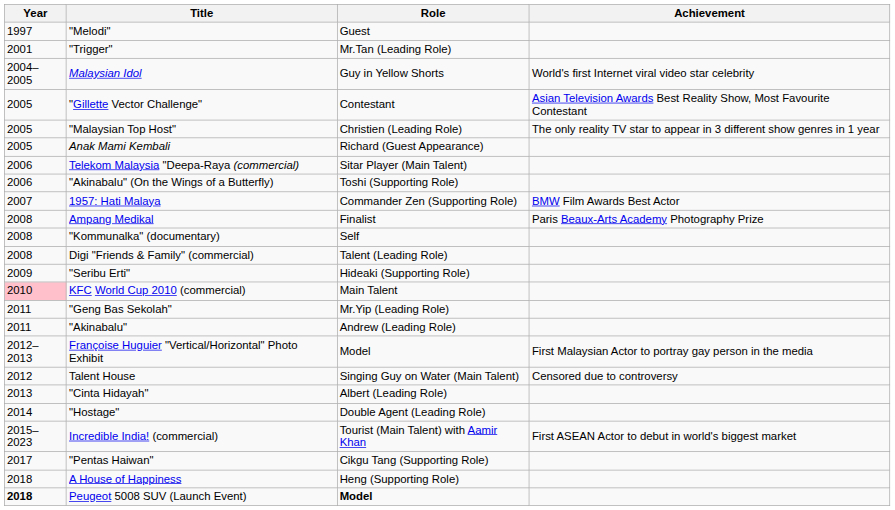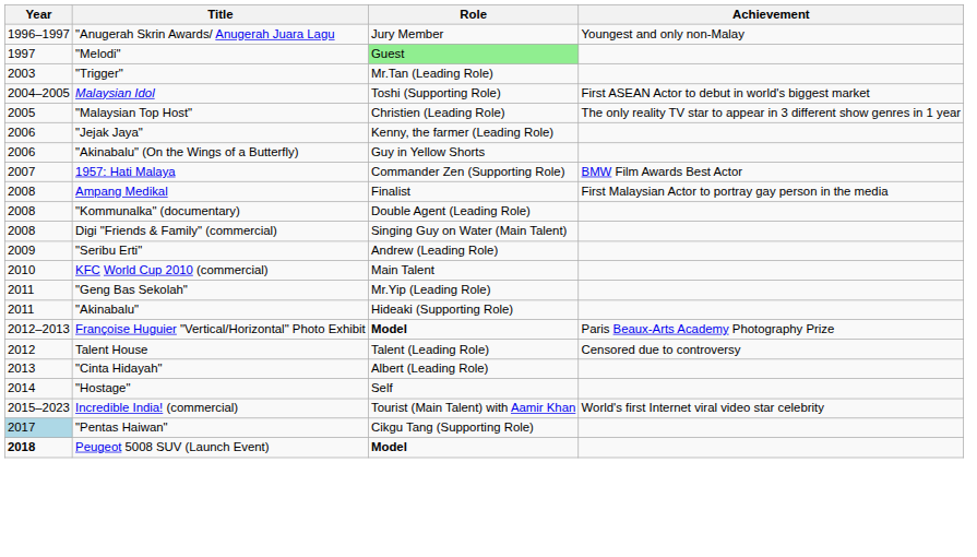 <table class="wikitable sortable">
 <tr>
 <th>Year</th>
 <th>Title</th>
 <th>Role</th>
 <th class="unsortable">Achievement</th>
 </tr>
 <tr>
+<td>1996–1997</td>
+<td>"Anugerah Skrin Awards/ <a href='#'>Anugerah Juara Lagu</a></td>
+<td>Jury Member</td>
+<td>Youngest and only non-Malay</td>
+</tr>
+<tr>
 <td>1997</td>
 <td>"Melodi"</td>
-<td>Guest</td>
+<td style="background: lightgreen;">Guest</td>
 <td></td>
 </tr>
 <tr>
-<td>2001</td>
+<td>2003</td>
 <td>"Trigger"</td>
 <td>Mr.Tan (Leading Role)</td>
 <td></td>
 </tr>
 <tr>
 <td>2004–2005</td>
 <td><em><a href='#'>Malaysian Idol</a></em></td>
-<td>Guy in Yellow Shorts</td>
-<td>World's first Internet viral video star celebrity</td>
-</tr>
-<tr>
-<td>2005</td>
-<td>"<a href='#'>Gillette</a> Vector Challenge"</td>
-<td>Contestant</td>
-<td><a href='#'>Asian Television Awards</a> Best Reality Show, Most Favourite Contestant</td>
+<td>Toshi (Supporting Role)</td>
+<td>First ASEAN Actor to debut in world's biggest market</td>
 </tr>
 <tr>
 <td>2005</td>
 <td>"Malaysian Top Host"</td>
 <td>Christien (Leading Role)</td>
 <td>The only reality TV star to appear in 3 different show genres in 1 year</td>
 </tr>
 <tr>
-<td>2005</td>
-<td><em>Anak Mami Kembali</em></td>
-<td>Richard (Guest Appearance)</td>
-<td></td>
-</tr>
-<tr>
 <td>2006</td>
-<td><a href='#'>Telekom Malaysia</a> "Deepa-Raya<em> (commercial)</td>
-<td>Sitar Player (Main Talent)</td>
+<td>"Jejak Jaya"</td>
+<td>Kenny, the farmer (Leading Role)</td>
 <td></td>
 </tr>
 <tr>
 <td>2006</td>
 <td>"Akinabalu" (On the Wings of a Butterfly)</td>
-<td>Toshi (Supporting Role)</td>
+<td>Guy in Yellow Shorts</td>
 <td></td>
 </tr>
 <tr>
 <td>2007</td>
 <td><a href='#'>1957: Hati Malaya</a></td>
 <td>Commander Zen (Supporting Role)</td>
 <td><a href='#'>BMW</a> Film Awards Best Actor</td>
 </tr>
 <tr>
 <td>2008</td>
 <td><a href='#'>Ampang Medikal</a></td>
 <td>Finalist</td>
-<td>Paris <a href='#'>Beaux-Arts Academy</a> Photography Prize</td>
+<td>First Malaysian Actor to portray gay person in the media</td>
 </tr>
 <tr>
 <td>2008</td>
 <td>"Kommunalka" (documentary)</td>
-<td>Self</td>
+<td>Double Agent (Leading Role)</td>
 <td></td>
 </tr>
 <tr>
 <td>2008</td>
 <td>Digi "Friends & Family" (commercial)</td>
-<td>Talent (Leading Role)</td>
+<td>Singing Guy on Water (Main Talent)</td>
 <td></td>
 </tr>
 <tr>
 <td>2009</td>
 <td>"Seribu Erti"</td>
-<td>Hideaki (Supporting Role)</td>
+<td>Andrew (Leading Role)</td>
 <td></td>
 </tr>
 <tr>
-<td style="background: pink;">2010</td>
+<td>2010</td>
 <td><a href='#'>KFC</a> <a href='#'>World Cup 2010</a> (commercial)</td>
 <td>Main Talent</td>
 <td></td>
 </tr>
 <tr>
 <td>2011</td>
 <td>"Geng Bas Sekolah"</td>
 <td>Mr.Yip (Leading Role)</td>
 <td></td>
 </tr>
 <tr>
 <td>2011</td>
 <td>"Akinabalu"</td>
-<td>Andrew (Leading Role)</td>
+<td>Hideaki (Supporting Role)</td>
 <td></td>
 </tr>
 <tr>
 <td>2012–2013</td>
 <td><a href='#'>Françoise Huguier</a> "Vertical/Horizontal" Photo Exhibit</td>
-<td>Model</td>
-<td>First Malaysian Actor to portray gay person in the media</td>
+<td><strong>Model</strong></td>
+<td>Paris <a href='#'>Beaux-Arts Academy</a> Photography Prize</td>
 </tr>
 <tr>
 <td>2012</td>
 <td></em>Talent House<em></td>
-<td>Singing Guy on Water (Main Talent)</td>
+<td>Talent (Leading Role)</td>
 <td>Censored due to controversy</td>
 </tr>
 <tr>
 <td>2013</td>
 <td>"Cinta Hidayah"</td>
 <td>Albert (Leading Role)</td>
 <td></td>
 </tr>
 <tr>
 <td>2014</td>
 <td>"Hostage"</td>
-<td>Double Agent (Leading Role)</td>
+<td>Self</td>
 <td></td>
 </tr>
 <tr>
 <td>2015–2023</td>
 <td><a href='#'>Incredible India!</a> (commercial)</td>
 <td>Tourist (Main Talent) with <a href='#'>Aamir Khan</a></td>
-<td>First ASEAN Actor to debut in world's biggest market</td>
+<td>World's first Internet viral video star celebrity</td>
 </tr>
 <tr>
-<td>2017</td>
+<td style="background: lightblue;">2017</td>
 <td>"Pentas Haiwan"</td>
 <td>Cikgu Tang (Supporting Role)</td>
-<td></td>
-</tr>
-<tr>
-<td>2018</td>
-<td><a href='#'>A House of Happiness</a></td>
-<td>Heng (Supporting Role)</td>
 <td></td>
 </tr>
 <tr>
 <td><strong>2018</strong></td>
 <td><a href='#'>Peugeot</a> 5008 SUV (Launch Event)</td>
 <td><strong>Model</strong></td>
 <td></td>
 </tr>
 </table>
